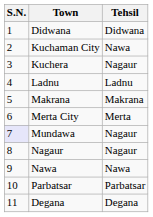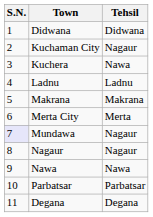 <table class="wikitable">
 <tr>
 <th>S.N.</th>
 <th>Town</th>
 <th>Tehsil</th>
 </tr>
 <tr>
 <td>1</td>
 <td>Didwana</td>
 <td>Didwana</td>
 </tr>
 <tr>
 <td>2</td>
 <td>Kuchaman  City</td>
-<td>Nawa</td>
+<td>Nagaur</td>
 </tr>
 <tr>
 <td>3</td>
 <td>Kuchera</td>
-<td>Nagaur</td>
+<td>Nawa</td>
 </tr>
 <tr>
 <td>4</td>
 <td>Ladnu</td>
 <td>Ladnu</td>
 </tr>
 <tr>
 <td>5</td>
 <td>Makrana</td>
 <td>Makrana</td>
 </tr>
 <tr>
 <td>6</td>
 <td>Merta  City</td>
 <td>Merta</td>
 </tr>
 <tr>
 <td style="background: lavender;">7</td>
 <td>Mundawa</td>
 <td>Nagaur</td>
 </tr>
 <tr>
 <td>8</td>
 <td>Nagaur</td>
 <td>Nagaur</td>
 </tr>
 <tr>
 <td>9</td>
 <td>Nawa</td>
 <td>Nawa</td>
 </tr>
 <tr>
 <td>10</td>
 <td>Parbatsar</td>
 <td>Parbatsar</td>
 </tr>
 <tr>
 <td>11</td>
 <td>Degana</td>
 <td>Degana</td>
 </tr>
 </table>
